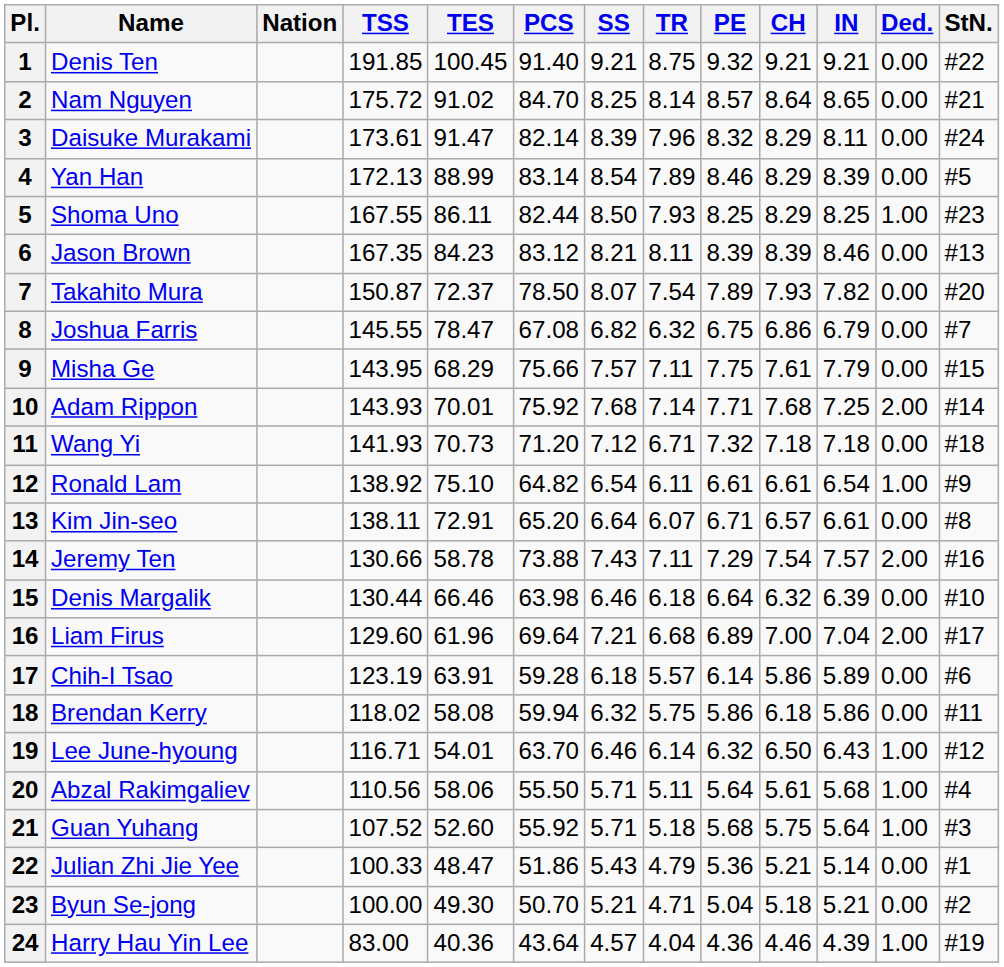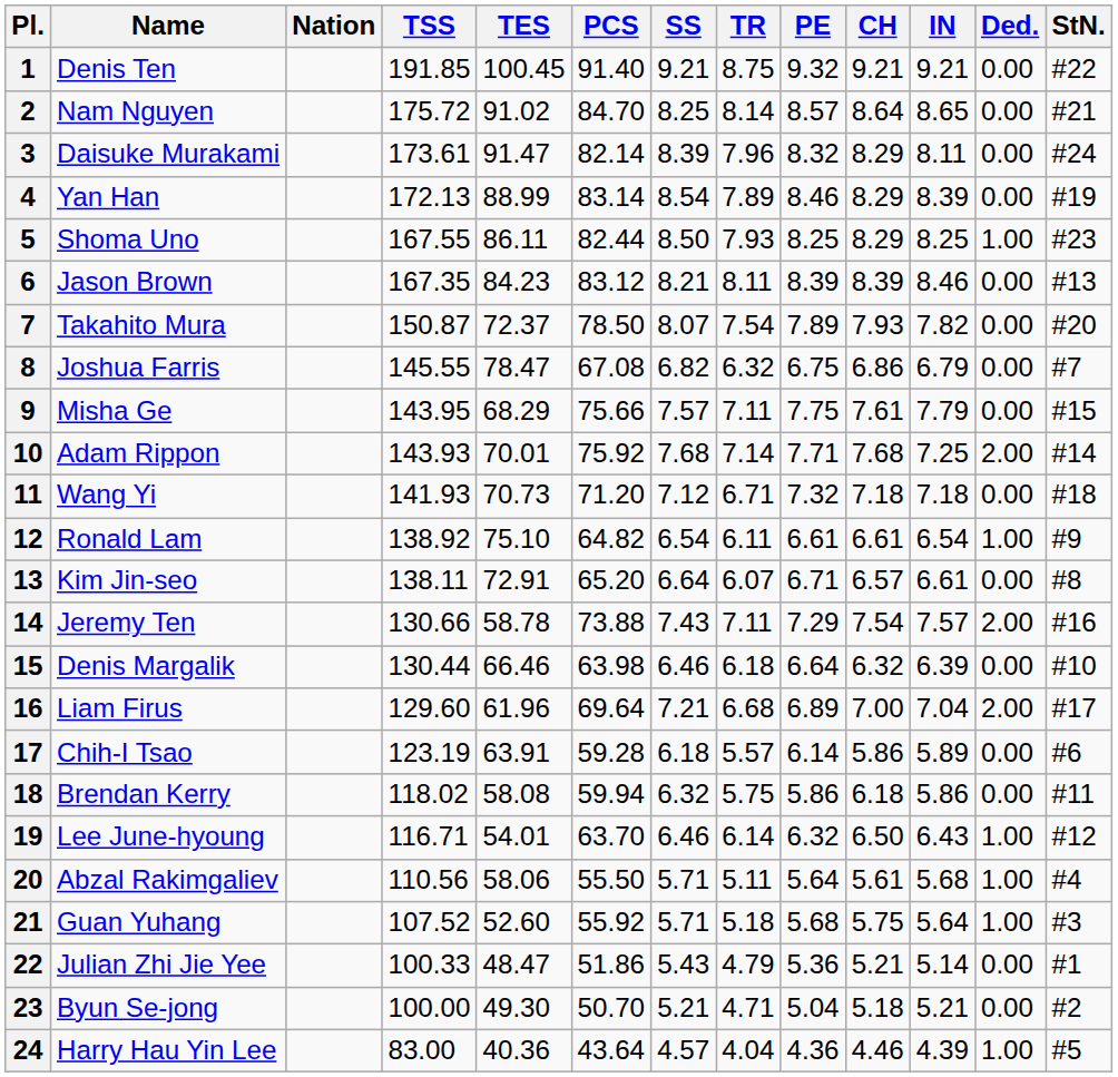 <table class="wikitable sortable">
 <tr>
 <th>Pl.</th>
 <th>Name</th>
 <th>Nation</th>
 <th><a href='#'>TSS</a></th>
 <th><a href='#'>TES</a></th>
 <th><a href='#'>PCS</a></th>
 <th><a href='#'>SS</a></th>
 <th><a href='#'>TR</a></th>
 <th><a href='#'>PE</a></th>
 <th><a href='#'>CH</a></th>
 <th><a href='#'>IN</a></th>
 <th><a href='#'>Ded.</a></th>
 <th>StN.</th>
 </tr>
 <tr>
 <th>1</th>
 <td><a href='#'>Denis Ten</a></td>
 <td></td>
 <td>191.85</td>
 <td>100.45</td>
 <td>91.40</td>
 <td>9.21</td>
 <td>8.75</td>
 <td>9.32</td>
 <td>9.21</td>
 <td>9.21</td>
 <td>0.00</td>
 <td>#22</td>
 </tr>
 <tr>
 <th>2</th>
 <td><a href='#'>Nam Nguyen</a></td>
 <td></td>
 <td>175.72</td>
 <td>91.02</td>
 <td>84.70</td>
 <td>8.25</td>
 <td>8.14</td>
 <td>8.57</td>
 <td>8.64</td>
 <td>8.65</td>
 <td>0.00</td>
 <td>#21</td>
 </tr>
 <tr>
 <th>3</th>
 <td><a href='#'>Daisuke Murakami</a></td>
 <td></td>
 <td>173.61</td>
 <td>91.47</td>
 <td>82.14</td>
 <td>8.39</td>
 <td>7.96</td>
 <td>8.32</td>
 <td>8.29</td>
 <td>8.11</td>
 <td>0.00</td>
 <td>#24</td>
 </tr>
 <tr>
 <th>4</th>
 <td><a href='#'>Yan Han</a></td>
 <td></td>
 <td>172.13</td>
 <td>88.99</td>
 <td>83.14</td>
 <td>8.54</td>
 <td>7.89</td>
 <td>8.46</td>
 <td>8.29</td>
 <td>8.39</td>
 <td>0.00</td>
-<td>#5</td>
+<td>#19</td>
 </tr>
 <tr>
 <th>5</th>
 <td><a href='#'>Shoma Uno</a></td>
 <td></td>
 <td>167.55</td>
 <td>86.11</td>
 <td>82.44</td>
 <td>8.50</td>
 <td>7.93</td>
 <td>8.25</td>
 <td>8.29</td>
 <td>8.25</td>
 <td>1.00</td>
 <td>#23</td>
 </tr>
 <tr>
 <th>6</th>
 <td><a href='#'>Jason Brown</a></td>
 <td></td>
 <td>167.35</td>
 <td>84.23</td>
 <td>83.12</td>
 <td>8.21</td>
 <td>8.11</td>
 <td>8.39</td>
 <td>8.39</td>
 <td>8.46</td>
 <td>0.00</td>
 <td>#13</td>
 </tr>
 <tr>
 <th>7</th>
 <td><a href='#'>Takahito Mura</a></td>
 <td></td>
 <td>150.87</td>
 <td>72.37</td>
 <td>78.50</td>
 <td>8.07</td>
 <td>7.54</td>
 <td>7.89</td>
 <td>7.93</td>
 <td>7.82</td>
 <td>0.00</td>
 <td>#20</td>
 </tr>
 <tr>
 <th>8</th>
 <td><a href='#'>Joshua Farris</a></td>
 <td></td>
 <td>145.55</td>
 <td>78.47</td>
 <td>67.08</td>
 <td>6.82</td>
 <td>6.32</td>
 <td>6.75</td>
 <td>6.86</td>
 <td>6.79</td>
 <td>0.00</td>
 <td>#7</td>
 </tr>
 <tr>
 <th>9</th>
 <td><a href='#'>Misha Ge</a></td>
 <td></td>
 <td>143.95</td>
 <td>68.29</td>
 <td>75.66</td>
 <td>7.57</td>
 <td>7.11</td>
 <td>7.75</td>
 <td>7.61</td>
 <td>7.79</td>
 <td>0.00</td>
 <td>#15</td>
 </tr>
 <tr>
 <th>10</th>
 <td><a href='#'>Adam Rippon</a></td>
 <td></td>
 <td>143.93</td>
 <td>70.01</td>
 <td>75.92</td>
 <td>7.68</td>
 <td>7.14</td>
 <td>7.71</td>
 <td>7.68</td>
 <td>7.25</td>
 <td>2.00</td>
 <td>#14</td>
 </tr>
 <tr>
 <th>11</th>
 <td><a href='#'>Wang Yi</a></td>
 <td></td>
 <td>141.93</td>
 <td>70.73</td>
 <td>71.20</td>
 <td>7.12</td>
 <td>6.71</td>
 <td>7.32</td>
 <td>7.18</td>
 <td>7.18</td>
 <td>0.00</td>
 <td>#18</td>
 </tr>
 <tr>
 <th>12</th>
 <td><a href='#'>Ronald Lam</a></td>
 <td></td>
 <td>138.92</td>
 <td>75.10</td>
 <td>64.82</td>
 <td>6.54</td>
 <td>6.11</td>
 <td>6.61</td>
 <td>6.61</td>
 <td>6.54</td>
 <td>1.00</td>
 <td>#9</td>
 </tr>
 <tr>
 <th>13</th>
 <td><a href='#'>Kim Jin-seo</a></td>
 <td></td>
 <td>138.11</td>
 <td>72.91</td>
 <td>65.20</td>
 <td>6.64</td>
 <td>6.07</td>
 <td>6.71</td>
 <td>6.57</td>
 <td>6.61</td>
 <td>0.00</td>
 <td>#8</td>
 </tr>
 <tr>
 <th>14</th>
 <td><a href='#'>Jeremy Ten</a></td>
 <td></td>
 <td>130.66</td>
 <td>58.78</td>
 <td>73.88</td>
 <td>7.43</td>
 <td>7.11</td>
 <td>7.29</td>
 <td>7.54</td>
 <td>7.57</td>
 <td>2.00</td>
 <td>#16</td>
 </tr>
 <tr>
 <th>15</th>
 <td><a href='#'>Denis Margalik</a></td>
 <td></td>
 <td>130.44</td>
 <td>66.46</td>
 <td>63.98</td>
 <td>6.46</td>
 <td>6.18</td>
 <td>6.64</td>
 <td>6.32</td>
 <td>6.39</td>
 <td>0.00</td>
 <td>#10</td>
 </tr>
 <tr>
 <th>16</th>
 <td><a href='#'>Liam Firus</a></td>
 <td></td>
 <td>129.60</td>
 <td>61.96</td>
 <td>69.64</td>
 <td>7.21</td>
 <td>6.68</td>
 <td>6.89</td>
 <td>7.00</td>
 <td>7.04</td>
 <td>2.00</td>
 <td>#17</td>
 </tr>
 <tr>
 <th>17</th>
 <td><a href='#'>Chih-I Tsao</a></td>
 <td></td>
 <td>123.19</td>
 <td>63.91</td>
 <td>59.28</td>
 <td>6.18</td>
 <td>5.57</td>
 <td>6.14</td>
 <td>5.86</td>
 <td>5.89</td>
 <td>0.00</td>
 <td>#6</td>
 </tr>
 <tr>
 <th>18</th>
 <td><a href='#'>Brendan Kerry</a></td>
 <td></td>
 <td>118.02</td>
 <td>58.08</td>
 <td>59.94</td>
 <td>6.32</td>
 <td>5.75</td>
 <td>5.86</td>
 <td>6.18</td>
 <td>5.86</td>
 <td>0.00</td>
 <td>#11</td>
 </tr>
 <tr>
 <th>19</th>
 <td><a href='#'>Lee June-hyoung</a></td>
 <td></td>
 <td>116.71</td>
 <td>54.01</td>
 <td>63.70</td>
 <td>6.46</td>
 <td>6.14</td>
 <td>6.32</td>
 <td>6.50</td>
 <td>6.43</td>
 <td>1.00</td>
 <td>#12</td>
 </tr>
 <tr>
 <th>20</th>
 <td><a href='#'>Abzal Rakimgaliev</a></td>
 <td></td>
 <td>110.56</td>
 <td>58.06</td>
 <td>55.50</td>
 <td>5.71</td>
 <td>5.11</td>
 <td>5.64</td>
 <td>5.61</td>
 <td>5.68</td>
 <td>1.00</td>
 <td>#4</td>
 </tr>
 <tr>
 <th>21</th>
 <td><a href='#'>Guan Yuhang</a></td>
 <td></td>
 <td>107.52</td>
 <td>52.60</td>
 <td>55.92</td>
 <td>5.71</td>
 <td>5.18</td>
 <td>5.68</td>
 <td>5.75</td>
 <td>5.64</td>
 <td>1.00</td>
 <td>#3</td>
 </tr>
 <tr>
 <th>22</th>
 <td><a href='#'>Julian Zhi Jie Yee</a></td>
 <td></td>
 <td>100.33</td>
 <td>48.47</td>
 <td>51.86</td>
 <td>5.43</td>
 <td>4.79</td>
 <td>5.36</td>
 <td>5.21</td>
 <td>5.14</td>
 <td>0.00</td>
 <td>#1</td>
 </tr>
 <tr>
 <th>23</th>
 <td><a href='#'>Byun Se-jong</a></td>
 <td></td>
 <td>100.00</td>
 <td>49.30</td>
 <td>50.70</td>
 <td>5.21</td>
 <td>4.71</td>
 <td>5.04</td>
 <td>5.18</td>
 <td>5.21</td>
 <td>0.00</td>
 <td>#2</td>
 </tr>
 <tr>
 <th>24</th>
 <td><a href='#'>Harry Hau Yin Lee</a></td>
 <td></td>
 <td>83.00</td>
 <td>40.36</td>
 <td>43.64</td>
 <td>4.57</td>
 <td>4.04</td>
 <td>4.36</td>
 <td>4.46</td>
 <td>4.39</td>
 <td>1.00</td>
-<td>#19</td>
+<td>#5</td>
 </tr>
 </table>
